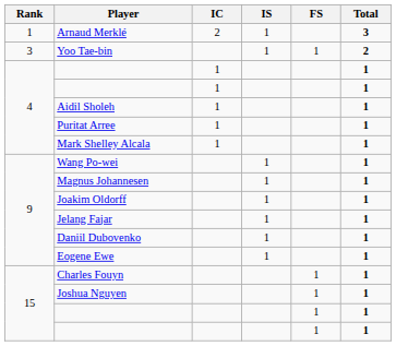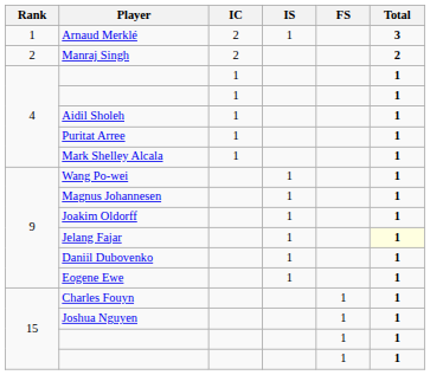 <table class="wikitable" style="font-size:80%; text-align:center">
 <tr>
 <th width="50">Rank</th>
 <th width="150">Player</th>
 <th width="50">IC</th>
 <th width="50">IS</th>
 <th width="50">FS</th>
 <th width="50">Total</th>
 </tr>
 <tr>
 <td>1</td>
 <td align="left"> <a href='#'>Arnaud Merklé</a></td>
 <td>2</td>
 <td>1</td>
 <td></td>
 <td><strong>3</strong></td>
 </tr>
 <tr>
-<td>3</td>
-<td align="left"> <a href='#'>Yoo Tae-bin</a></td>
+<td>2</td>
+<td align="left"> <a href='#'>Manraj Singh</a></td>
+<td>2</td>
 <td></td>
-<td>1</td>
-<td>1</td>
+<td></td>
 <td><strong>2</strong></td>
 </tr>
 <tr>
 <td rowspan="5">4</td>
 <td align="left"></td>
 <td>1</td>
 <td></td>
 <td></td>
 <td><strong>1</strong></td>
 </tr>
 <tr>
 <td align="left"></td>
 <td>1</td>
 <td></td>
 <td></td>
 <td><strong>1</strong></td>
 </tr>
 <tr>
 <td align="left"> <a href='#'>Aidil Sholeh</a></td>
 <td>1</td>
 <td></td>
 <td></td>
 <td><strong>1</strong></td>
 </tr>
 <tr>
 <td align="left"> <a href='#'>Puritat Arree</a></td>
 <td>1</td>
 <td></td>
 <td></td>
 <td><strong>1</strong></td>
 </tr>
 <tr>
 <td align="left"> <a href='#'>Mark Shelley Alcala</a></td>
 <td>1</td>
 <td></td>
 <td></td>
 <td><strong>1</strong></td>
 </tr>
 <tr>
 <td rowspan="6">9</td>
 <td align="left"> <a href='#'>Wang Po-wei</a></td>
 <td></td>
 <td>1</td>
 <td></td>
 <td><strong>1</strong></td>
 </tr>
 <tr>
 <td align="left"> <a href='#'>Magnus Johannesen</a></td>
 <td></td>
 <td>1</td>
 <td></td>
 <td><strong>1</strong></td>
 </tr>
 <tr>
 <td align="left"> <a href='#'>Joakim Oldorff</a></td>
 <td></td>
 <td>1</td>
 <td></td>
 <td><strong>1</strong></td>
 </tr>
 <tr>
 <td align="left"> <a href='#'>Jelang Fajar</a></td>
 <td></td>
 <td>1</td>
 <td></td>
-<td><strong>1</strong></td>
+<td style="background: lightyellow;"><strong>1</strong></td>
 </tr>
 <tr>
 <td align="left"> <a href='#'>Daniil Dubovenko</a></td>
 <td></td>
 <td>1</td>
 <td></td>
 <td><strong>1</strong></td>
 </tr>
 <tr>
 <td align="left"> <a href='#'>Eogene Ewe</a></td>
 <td></td>
 <td>1</td>
 <td></td>
 <td><strong>1</strong></td>
 </tr>
 <tr>
 <td rowspan="4">15</td>
 <td align="left"> <a href='#'>Charles Fouyn</a></td>
 <td></td>
 <td></td>
 <td>1</td>
 <td><strong>1</strong></td>
 </tr>
 <tr>
 <td align="left"> <a href='#'>Joshua Nguyen</a></td>
 <td></td>
 <td></td>
 <td>1</td>
 <td><strong>1</strong></td>
 </tr>
 <tr>
 <td align="left"></td>
 <td></td>
 <td></td>
 <td>1</td>
 <td><strong>1</strong></td>
 </tr>
 <tr>
 <td align="left"></td>
 <td></td>
 <td></td>
 <td>1</td>
 <td><strong>1</strong></td>
 </tr>
 </table>
